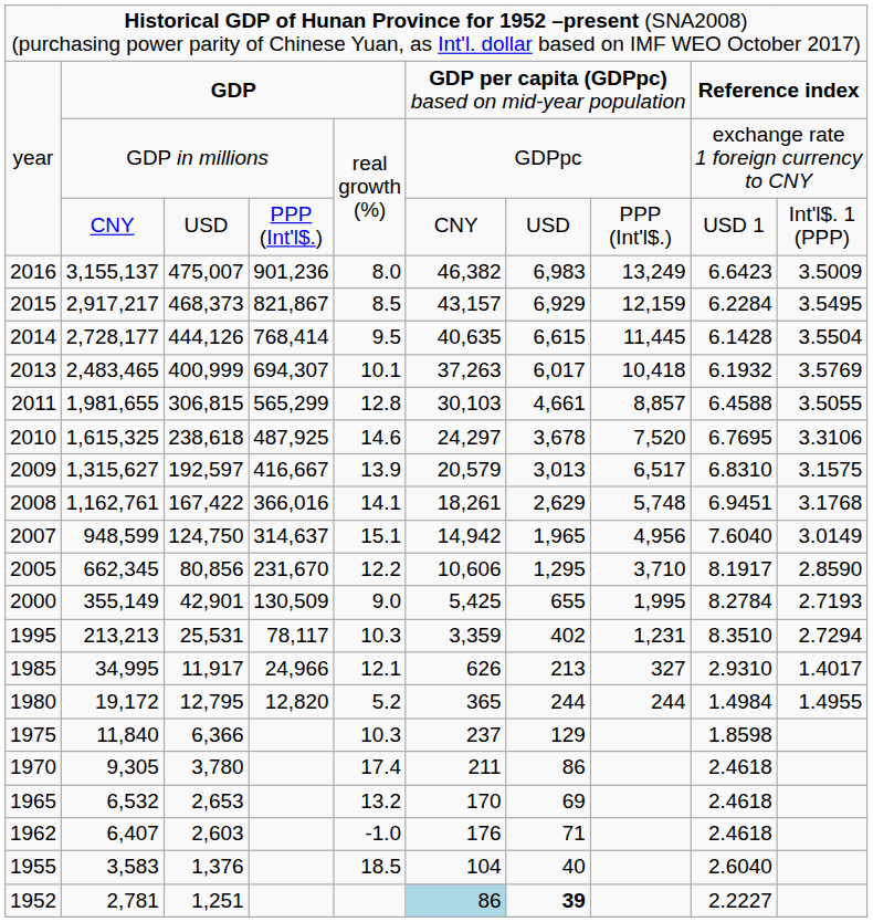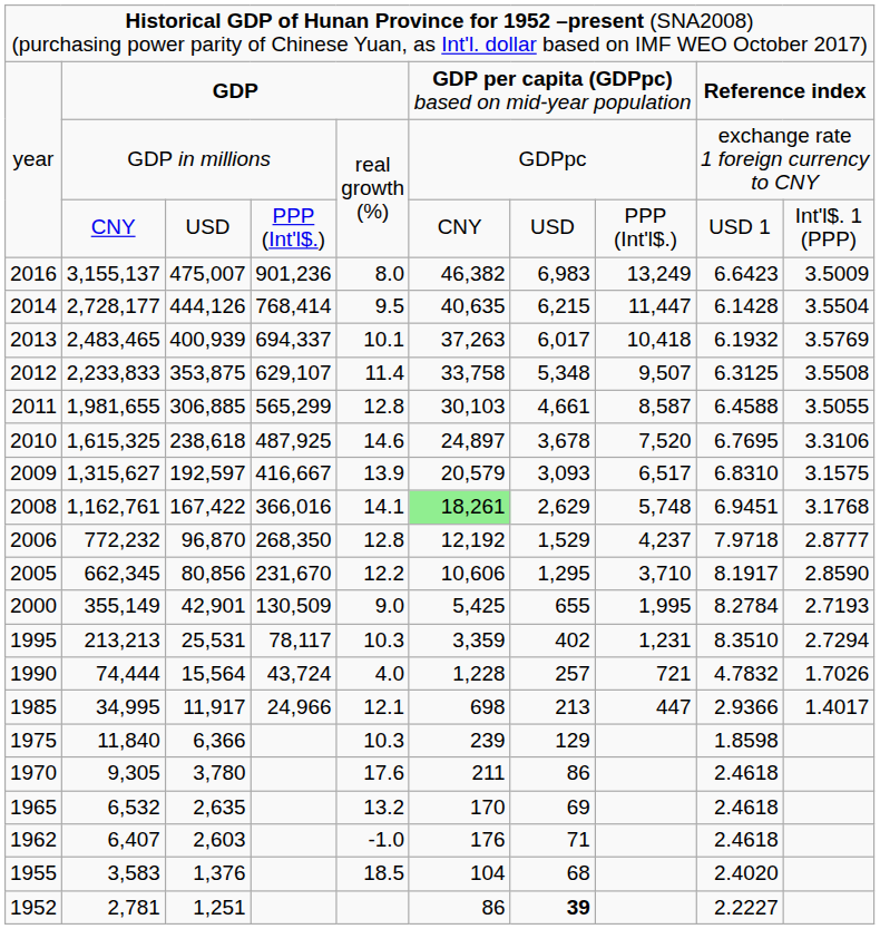 <table class="wikitable sortable">
 <tr>
 <td align=center colspan=10><strong>Historical GDP of Hunan Province for 1952 –present</strong> (SNA2008)<br>(purchasing power parity of Chinese Yuan, as <a href='#'>Int'l. dollar</a> based on IMF WEO October 2017)</td>
 </tr>
 <tr align=center>
 <td align=center rowspan=3>year</td>
 <td align=center colspan=4><strong>GDP</strong></td>
 <td align=center colspan=3><strong>GDP per capita (GDPpc)<br></strong> <em>based on mid-year population </em></td>
 <td align=center colspan=2><strong>Reference index</strong></td>
 </tr>
 <tr align=center>
 <td align=center colspan=3>GDP <em>in millions</em></td>
 <td align=center rowspan=2>real<br>growth<br>(%)</td>
 <td align=center colspan=3>GDPpc</td>
 <td align=center colspan=2>exchange rate<br><em>1 foreign currency<br> to CNY </em></td>
 </tr>
 <tr align=center>
 <td><a href='#'>CNY</a></td>
 <td>USD</td>
 <td><a href='#'>PPP</a><br>(<a href='#'>Int'l$.</a>)</td>
 <td>CNY</td>
 <td>USD</td>
 <td>PPP<br>(Int'l$.)</td>
 <td>USD 1</td>
 <td>Int'l$. 1<br>(PPP)</td>
 </tr>
 <tr align=right>
 <td>2016</td>
 <td>3,155,137</td>
 <td>475,007</td>
 <td>901,236</td>
 <td>8.0</td>
 <td>46,382</td>
 <td>6,983</td>
 <td>13,249</td>
 <td>6.6423</td>
 <td>3.5009</td>
 </tr>
 <tr align=right>
-<td>2015</td>
-<td>2,917,217</td>
-<td>468,373</td>
-<td>821,867</td>
-<td>8.5</td>
-<td>43,157</td>
-<td>6,929</td>
-<td>12,159</td>
-<td>6.2284</td>
-<td>3.5495</td>
-</tr>
-<tr align=right>
 <td>2014</td>
 <td>2,728,177</td>
 <td>444,126</td>
 <td>768,414</td>
 <td>9.5</td>
 <td>40,635</td>
-<td>6,615</td>
-<td>11,445</td>
+<td>6,215</td>
+<td>11,447</td>
 <td>6.1428</td>
 <td>3.5504</td>
 </tr>
 <tr align=right>
 <td>2013</td>
 <td>2,483,465</td>
-<td>400,999</td>
-<td>694,307</td>
+<td>400,939</td>
+<td>694,337</td>
 <td>10.1</td>
 <td>37,263</td>
 <td>6,017</td>
 <td>10,418</td>
 <td>6.1932</td>
 <td>3.5769</td>
 </tr>
 <tr align=right>
+<td>2012</td>
+<td>2,233,833</td>
+<td>353,875</td>
+<td>629,107</td>
+<td>11.4</td>
+<td>33,758</td>
+<td>5,348</td>
+<td>9,507</td>
+<td>6.3125</td>
+<td>3.5508</td>
+</tr>
+<tr align=right>
 <td>2011</td>
 <td>1,981,655</td>
-<td>306,815</td>
+<td>306,885</td>
 <td>565,299</td>
 <td>12.8</td>
 <td>30,103</td>
 <td>4,661</td>
-<td>8,857</td>
+<td>8,587</td>
 <td>6.4588</td>
 <td>3.5055</td>
 </tr>
 <tr align=right>
 <td>2010</td>
 <td>1,615,325</td>
 <td>238,618</td>
 <td>487,925</td>
 <td>14.6</td>
-<td>24,297</td>
+<td>24,897</td>
 <td>3,678</td>
 <td>7,520</td>
 <td>6.7695</td>
 <td>3.3106</td>
 </tr>
 <tr align=right>
 <td>2009</td>
 <td>1,315,627</td>
 <td>192,597</td>
 <td>416,667</td>
 <td>13.9</td>
 <td>20,579</td>
-<td>3,013</td>
+<td>3,093</td>
 <td>6,517</td>
 <td>6.8310</td>
 <td>3.1575</td>
 </tr>
 <tr align=right>
 <td>2008</td>
 <td>1,162,761</td>
 <td>167,422</td>
 <td>366,016</td>
 <td>14.1</td>
-<td>18,261</td>
+<td style="background: lightgreen;">18,261</td>
 <td>2,629</td>
 <td>5,748</td>
 <td>6.9451</td>
 <td>3.1768</td>
 </tr>
 <tr align=right>
-<td>2007</td>
-<td>948,599</td>
-<td>124,750</td>
-<td>314,637</td>
-<td>15.1</td>
-<td>14,942</td>
-<td>1,965</td>
-<td>4,956</td>
-<td>7.6040</td>
-<td>3.0149</td>
+<td>2006</td>
+<td>772,232</td>
+<td>96,870</td>
+<td>268,350</td>
+<td>12.8</td>
+<td>12,192</td>
+<td>1,529</td>
+<td>4,237</td>
+<td>7.9718</td>
+<td>2.8777</td>
 </tr>
 <tr align=right>
 <td>2005</td>
 <td>662,345</td>
 <td>80,856</td>
 <td>231,670</td>
 <td>12.2</td>
 <td>10,606</td>
 <td>1,295</td>
 <td>3,710</td>
 <td>8.1917</td>
 <td>2.8590</td>
 </tr>
 <tr align=right>
 <td>2000</td>
 <td>355,149</td>
 <td>42,901</td>
 <td>130,509</td>
 <td>9.0</td>
 <td>5,425</td>
 <td>655</td>
 <td>1,995</td>
 <td>8.2784</td>
 <td>2.7193</td>
 </tr>
 <tr align=right>
 <td>1995</td>
 <td>213,213</td>
 <td>25,531</td>
 <td>78,117</td>
 <td>10.3</td>
 <td>3,359</td>
 <td>402</td>
 <td>1,231</td>
 <td>8.3510</td>
 <td>2.7294</td>
 </tr>
 <tr align=right>
+<td>1990</td>
+<td>74,444</td>
+<td>15,564</td>
+<td>43,724</td>
+<td>4.0</td>
+<td>1,228</td>
+<td>257</td>
+<td>721</td>
+<td>4.7832</td>
+<td>1.7026</td>
+</tr>
+<tr align=right>
 <td>1985</td>
 <td>34,995</td>
 <td>11,917</td>
 <td>24,966</td>
 <td>12.1</td>
-<td>626</td>
+<td>698</td>
 <td>213</td>
-<td>327</td>
-<td>2.9310</td>
+<td>447</td>
+<td>2.9366</td>
 <td>1.4017</td>
-</tr>
-<tr align=right>
-<td>1980</td>
-<td>19,172</td>
-<td>12,795</td>
-<td>12,820</td>
-<td>5.2</td>
-<td>365</td>
-<td>244</td>
-<td>244</td>
-<td>1.4984</td>
-<td>1.4955</td>
 </tr>
 <tr align=right>
 <td>1975</td>
 <td>11,840</td>
 <td>6,366</td>
 <td></td>
 <td>10.3</td>
-<td>237</td>
+<td>239</td>
 <td>129</td>
 <td></td>
 <td>1.8598</td>
 <td></td>
 </tr>
 <tr align=right>
 <td>1970</td>
 <td>9,305</td>
 <td>3,780</td>
 <td></td>
-<td>17.4</td>
+<td>17.6</td>
 <td>211</td>
 <td>86</td>
 <td></td>
 <td>2.4618</td>
 <td></td>
 </tr>
 <tr align=right>
 <td>1965</td>
 <td>6,532</td>
-<td>2,653</td>
+<td>2,635</td>
 <td></td>
 <td>13.2</td>
 <td>170</td>
 <td>69</td>
 <td></td>
 <td>2.4618</td>
 <td></td>
 </tr>
 <tr align=right>
 <td>1962</td>
 <td>6,407</td>
 <td>2,603</td>
 <td></td>
 <td>-1.0</td>
 <td>176</td>
 <td>71</td>
 <td></td>
 <td>2.4618</td>
 <td></td>
 </tr>
 <tr align=right>
 <td>1955</td>
 <td>3,583</td>
 <td>1,376</td>
 <td></td>
 <td>18.5</td>
 <td>104</td>
-<td>40</td>
+<td>68</td>
 <td></td>
-<td>2.6040</td>
+<td>2.4020</td>
 <td></td>
 </tr>
 <tr align=right>
 <td>1952</td>
 <td>2,781</td>
 <td>1,251</td>
 <td></td>
 <td></td>
-<td style="background: lightblue;">86</td>
+<td>86</td>
 <td><strong>39</strong></td>
 <td></td>
 <td>2.2227</td>
 <td></td>
 </tr>
 </table>
